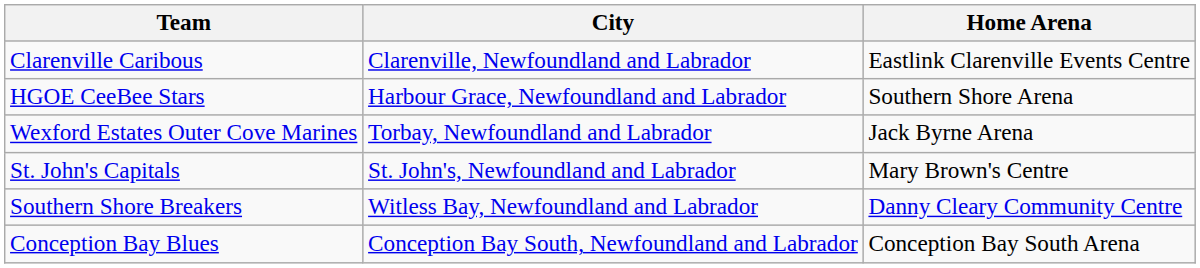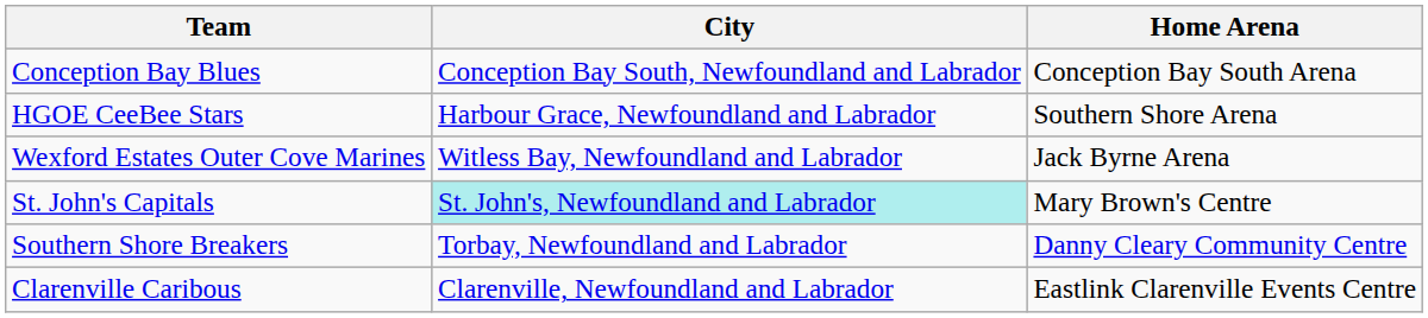 <table class="wikitable">
 <tr>
 <th>Team</th>
 <th>City</th>
 <th>Home Arena</th>
 </tr>
 <tr>
-<td><a href='#'>Clarenville Caribous</a></td>
-<td><a href='#'>Clarenville, Newfoundland and Labrador </a></td>
-<td>Eastlink Clarenville Events Centre</td>
+<td><a href='#'>Conception Bay Blues</a></td>
+<td><a href='#'>Conception Bay South, Newfoundland and Labrador</a></td>
+<td>Conception Bay South Arena</td>
 </tr>
 <tr>
 <td><a href='#'>HGOE CeeBee Stars</a></td>
 <td><a href='#'>Harbour Grace, Newfoundland and Labrador</a></td>
 <td>Southern Shore Arena</td>
 </tr>
 <tr>
 <td><a href='#'>Wexford Estates Outer Cove Marines</a></td>
-<td><a href='#'>Torbay, Newfoundland and Labrador</a></td>
+<td><a href='#'>Witless Bay, Newfoundland and Labrador</a></td>
 <td>Jack Byrne Arena</td>
 </tr>
 <tr>
 <td><a href='#'>St. John's Capitals</a></td>
-<td><a href='#'>St. John's, Newfoundland and Labrador</a></td>
+<td style="background: paleturquoise;"><a href='#'>St. John's, Newfoundland and Labrador</a></td>
 <td>Mary Brown's Centre</td>
 </tr>
 <tr>
 <td><a href='#'>Southern Shore Breakers</a></td>
-<td><a href='#'>Witless Bay, Newfoundland and Labrador</a></td>
+<td><a href='#'>Torbay, Newfoundland and Labrador</a></td>
 <td><a href='#'>Danny Cleary Community Centre</a></td>
 </tr>
 <tr>
-<td><a href='#'>Conception Bay Blues</a></td>
-<td><a href='#'>Conception Bay South, Newfoundland and Labrador</a></td>
-<td>Conception Bay South Arena</td>
+<td><a href='#'>Clarenville Caribous</a></td>
+<td><a href='#'>Clarenville, Newfoundland and Labrador </a></td>
+<td>Eastlink Clarenville Events Centre</td>
 </tr>
 </table>
